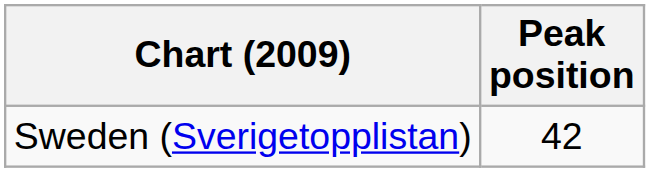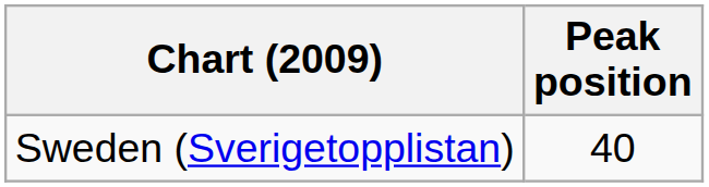 <table class="wikitable plainrowheaders">
 <tr>
 <th>Chart (2009)</th>
 <th>Peak<br>position</th>
 </tr>
 <tr>
 <td>Sweden (<a href='#'>Sverigetopplistan</a>)</td>
-<td align="center">42</td>
+<td align="center">40</td>
 </tr>
 </table>
